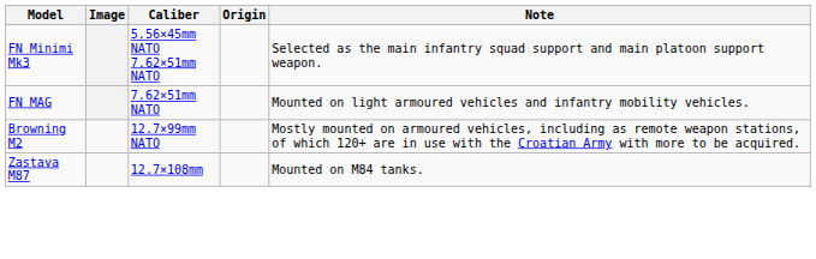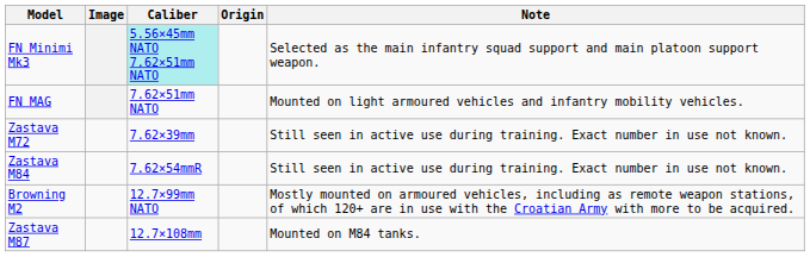 <table class="wikitable">
 <tr>
 <th>Model</th>
 <th>Image</th>
 <th>Caliber</th>
 <th>Origin</th>
 <th>Note</th>
 </tr>
 <tr>
 <td><a href='#'>FN Minimi Mk3</a></td>
 <th></th>
-<td><a href='#'>5.56×45mm NATO</a><br><a href='#'>7.62×51mm NATO</a></td>
+<td style="background: paleturquoise;"><a href='#'>5.56×45mm NATO</a><br><a href='#'>7.62×51mm NATO</a></td>
 <td></td>
 <td>Selected as the main infantry squad support and main platoon support weapon.</td>
 </tr>
 <tr>
 <td><a href='#'>FN MAG</a></td>
 <th></th>
 <td><a href='#'>7.62×51mm NATO</a></td>
 <td></td>
 <td>Mounted on light armoured vehicles and infantry mobility vehicles.</td>
+</tr>
+<tr>
+<td><a href='#'>Zastava M72</a></td>
+<td></td>
+<td><a href='#'>7.62×39mm</a></td>
+<td></td>
+<td>Still seen in active use during training. Exact number in use not known.</td>
+</tr>
+<tr>
+<td><a href='#'>Zastava M84</a></td>
+<td></td>
+<td><a href='#'>7.62×54mmR</a></td>
+<td></td>
+<td>Still seen in active use during training. Exact number in use not known.</td>
 </tr>
 <tr>
 <td><a href='#'>Browning M2</a></td>
 <td></td>
 <td><a href='#'>12.7×99mm NATO</a></td>
 <td></td>
 <td>Mostly mounted on armoured vehicles, including as remote weapon stations, of which 120+ are in use with the <a href='#'>Croatian Army</a> with more to be acquired.</td>
 </tr>
 <tr>
 <td><a href='#'>Zastava M87</a></td>
 <td></td>
 <td><a href='#'>12.7×108mm</a></td>
 <td></td>
 <td>Mounted on M84 tanks.</td>
 </tr>
 </table>
